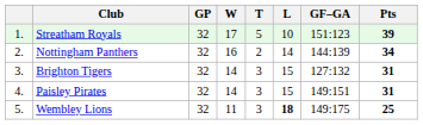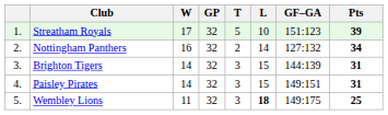 <table class="wikitable">
 <tr>
 <th width="30"></th>
 <th width="200">Club</th>
+<th width="30">W</th>
 <th width="30">GP</th>
-<th width="30">W</th>
 <th width="30">T</th>
 <th width="30">L</th>
 <th width="70">GF–GA</th>
 <th width="70">Pts</th>
 </tr>
 <tr bgcolor="#e6fae6" align="center">
 <td>1.</td>
 <td align="left"><a href='#'>Streatham Royals</a></td>
+<td>17</td>
 <td>32</td>
-<td>17</td>
 <td>5</td>
 <td>10</td>
 <td>151:123</td>
 <td><strong>39</strong></td>
 </tr>
 <tr bgcolor="#FFFFFF" align="center">
 <td>2.</td>
 <td align="left"><a href='#'>Nottingham Panthers</a></td>
+<td>16</td>
 <td>32</td>
-<td>16</td>
 <td>2</td>
 <td>14</td>
-<td>144:139</td>
+<td>127:132</td>
 <td><strong>34</strong></td>
 </tr>
 <tr bgcolor="#FFFFFF" align="center">
 <td>3.</td>
 <td align="left"><a href='#'>Brighton Tigers</a></td>
+<td>14</td>
 <td>32</td>
-<td>14</td>
 <td>3</td>
 <td>15</td>
-<td>127:132</td>
+<td>144:139</td>
 <td><strong>31</strong></td>
 </tr>
 <tr bgcolor="#FFFFFF" align="center">
 <td>4.</td>
 <td align="left"><a href='#'>Paisley Pirates</a></td>
+<td>14</td>
 <td>32</td>
-<td>14</td>
 <td>3</td>
 <td>15</td>
 <td>149:151</td>
 <td><strong>31</strong></td>
 </tr>
 <tr bgcolor="#FFFFFF" align="center">
 <td>5.</td>
 <td align="left"><a href='#'>Wembley Lions</a></td>
+<td>11</td>
 <td>32</td>
-<td>11</td>
 <td>3</td>
 <td><strong>18</strong></td>
 <td>149:175</td>
 <td><strong>25</strong></td>
 </tr>
 </table>
